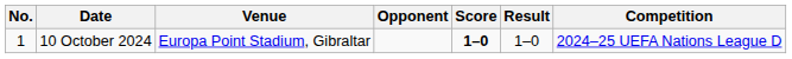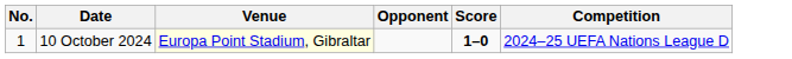 <table class="wikitable">
 <tr>
 <th scope="col">No.</th>
 <th scope="col">Date</th>
 <th scope="col">Venue</th>
 <th scope="col">Opponent</th>
 <th scope="col">Score</th>
-<th scope="col">Result</th>
 <th scope="col">Competition</th>
 </tr>
 <tr>
 <td align="center">1</td>
 <td>10 October 2024</td>
-<td><a href='#'>Europa Point Stadium</a>, Gibraltar</td>
+<td style="background: lightyellow;"><a href='#'>Europa Point Stadium</a>, Gibraltar</td>
 <td></td>
 <td align="center"><strong>1–0</strong></td>
-<td align="center">1–0</td>
 <td><a href='#'>2024–25 UEFA Nations League D</a></td>
 </tr>
 </table>
